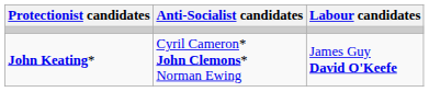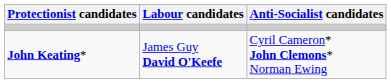 <table class="wikitable">
 <tr>
 <th><a href='#'>Protectionist</a> candidates</th>
+<th><a href='#'>Labour</a> candidates</th>
 <th><a href='#'>Anti-Socialist</a> candidates</th>
-<th><a href='#'>Labour</a> candidates</th>
 </tr>
 <tr bgcolor="#cccccc">
 <td></td>
 <td></td>
 <td></td>
 </tr>
 <tr>
 <td><strong><a href='#'>John Keating</a></strong>*</td>
+<td><a href='#'>James Guy</a><br><strong><a href='#'>David O'Keefe</a></strong></td>
 <td><a href='#'>Cyril Cameron</a>*<br><strong><a href='#'>John Clemons</a></strong>*<br><a href='#'>Norman Ewing</a></td>
-<td><a href='#'>James Guy</a><br><strong><a href='#'>David O'Keefe</a></strong></td>
 </tr>
 </table>
